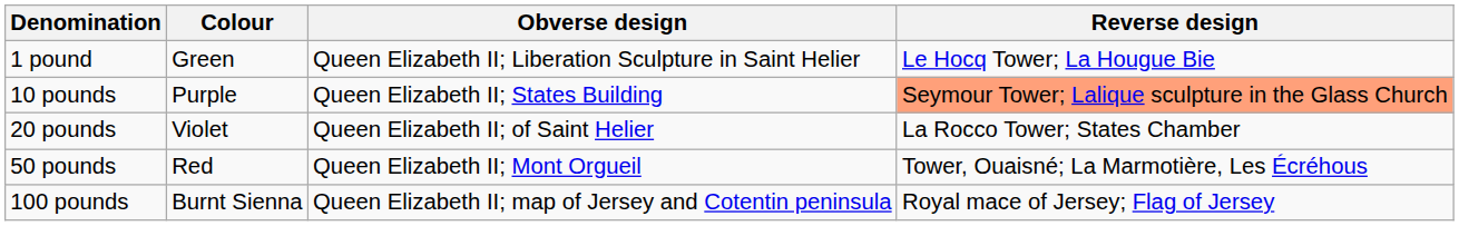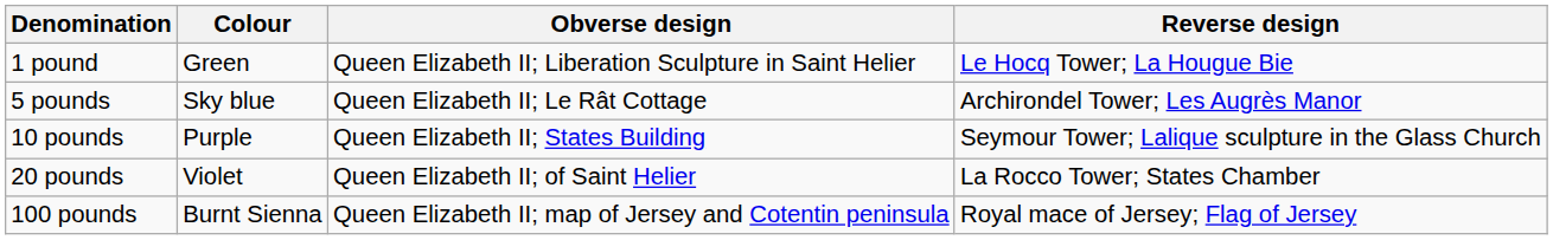 <table class="wikitable">
 <tr>
 <th>Denomination</th>
 <th>Colour</th>
 <th>Obverse design</th>
 <th>Reverse design</th>
 </tr>
 <tr>
 <td>1 pound</td>
 <td>Green</td>
 <td>Queen Elizabeth II; Liberation Sculpture in Saint Helier</td>
 <td><a href='#'>Le Hocq</a> Tower; <a href='#'>La Hougue Bie</a></td>
 </tr>
 <tr>
+<td>5 pounds</td>
+<td>Sky blue</td>
+<td>Queen Elizabeth II; Le Rât Cottage</td>
+<td>Archirondel Tower; <a href='#'>Les Augrès Manor</a></td>
+</tr>
+<tr>
 <td>10 pounds</td>
 <td>Purple</td>
 <td>Queen Elizabeth II; <a href='#'>States Building</a></td>
-<td style="background: lightsalmon;">Seymour Tower; <a href='#'>Lalique</a> sculpture in the Glass Church</td>
+<td>Seymour Tower; <a href='#'>Lalique</a> sculpture in the Glass Church</td>
 </tr>
 <tr>
 <td>20 pounds</td>
 <td>Violet</td>
 <td>Queen Elizabeth II;  of Saint <a href='#'>Helier</a></td>
 <td>La Rocco Tower; States Chamber</td>
 </tr>
 <tr>
-<td>50 pounds</td>
-<td>Red</td>
-<td>Queen Elizabeth II; <a href='#'>Mont Orgueil</a></td>
-<td>Tower, Ouaisné; La Marmotière, Les <a href='#'>Écréhous</a></td>
-</tr>
-<tr>
 <td>100 pounds</td>
 <td>Burnt Sienna</td>
 <td>Queen Elizabeth II; map of Jersey and <a href='#'>Cotentin peninsula</a></td>
 <td>Royal mace of Jersey; <a href='#'>Flag of Jersey</a></td>
 </tr>
 </table>
